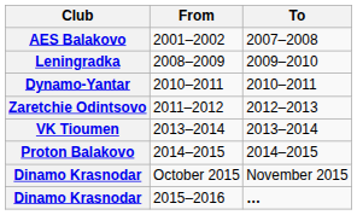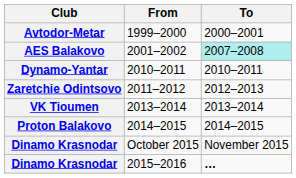 <table class="wikitable alternance">
 <tr>
 <th scope="col">Club</th>
 <th scope="col">From</th>
 <th scope="col">To</th>
 </tr>
 <tr>
+<th scope="row"> <a href='#'>Avtodor-Metar</a></th>
+<td>1999–2000</td>
+<td>2000–2001</td>
+</tr>
+<tr>
 <th scope="row"> <a href='#'>AES Balakovo</a></th>
 <td>2001–2002</td>
-<td>2007–2008</td>
-</tr>
-<tr>
-<th scope="row"> <a href='#'>Leningradka</a></th>
-<td>2008–2009</td>
-<td>2009–2010</td>
+<td style="background: paleturquoise;">2007–2008</td>
 </tr>
 <tr>
 <th scope="row"> <a href='#'>Dynamo-Yantar</a></th>
 <td>2010–2011</td>
 <td>2010–2011</td>
 </tr>
 <tr>
 <th scope="row"> <a href='#'>Zaretchie Odintsovo</a></th>
 <td>2011–2012</td>
 <td>2012–2013</td>
 </tr>
 <tr>
 <th scope="row"> <a href='#'>VK Tioumen</a></th>
 <td>2013–2014</td>
 <td>2013–2014</td>
 </tr>
 <tr>
 <th scope="row"> <a href='#'>Proton Balakovo</a></th>
 <td>2014–2015</td>
 <td>2014–2015</td>
 </tr>
 <tr>
 <th scope="row"> <a href='#'>Dinamo Krasnodar</a></th>
 <td>October 2015</td>
 <td>November 2015</td>
 </tr>
 <tr>
 <th scope="row"> <a href='#'>Dinamo Krasnodar</a></th>
 <td>2015–2016</td>
 <td><strong>…</strong></td>
 </tr>
 </table>
